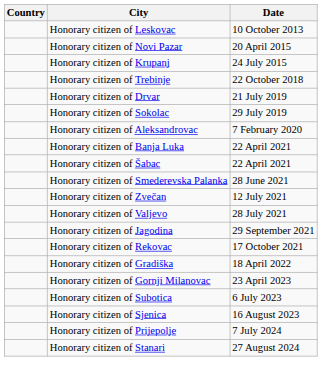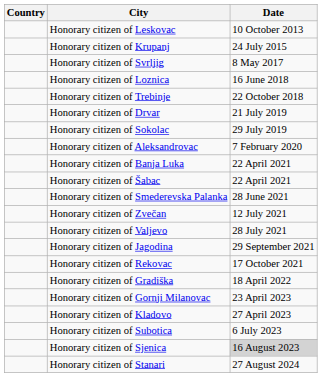 <table class="wikitable mw-collapsible mw-notcollapsed" style="text-align:left;">
 <tr>
 <th>Country</th>
 <th>City</th>
 <th>Date</th>
 </tr>
 <tr>
 <td></td>
 <td>Honorary citizen of <a href='#'>Leskovac</a></td>
 <td>10 October 2013</td>
 </tr>
 <tr>
 <td></td>
-<td>Honorary citizen of <a href='#'>Novi Pazar</a></td>
-<td>20 April 2015</td>
+<td>Honorary citizen of <a href='#'>Krupanj</a></td>
+<td>24 July 2015</td>
 </tr>
 <tr>
 <td></td>
-<td>Honorary citizen of <a href='#'>Krupanj</a></td>
-<td>24 July 2015</td>
+<td>Honorary citizen of <a href='#'>Svrljig</a></td>
+<td>8 May 2017</td>
+</tr>
+<tr>
+<td></td>
+<td>Honorary citizen of <a href='#'>Loznica</a></td>
+<td>16 June 2018</td>
 </tr>
 <tr>
 <td></td>
 <td>Honorary citizen of <a href='#'>Trebinje</a></td>
 <td>22 October 2018</td>
 </tr>
 <tr>
 <td></td>
 <td>Honorary citizen of <a href='#'>Drvar</a></td>
 <td>21 July 2019</td>
 </tr>
 <tr>
 <td></td>
 <td>Honorary citizen of <a href='#'>Sokolac</a></td>
 <td>29 July 2019</td>
 </tr>
 <tr>
 <td></td>
 <td>Honorary citizen of <a href='#'>Aleksandrovac</a></td>
 <td>7 February 2020</td>
 </tr>
 <tr>
 <td></td>
 <td>Honorary citizen of <a href='#'>Banja Luka</a></td>
 <td>22 April 2021</td>
 </tr>
 <tr>
 <td></td>
 <td>Honorary citizen of <a href='#'>Šabac</a></td>
 <td>22 April 2021</td>
 </tr>
 <tr>
 <td></td>
 <td>Honorary citizen of <a href='#'>Smederevska Palanka</a></td>
 <td>28 June 2021</td>
 </tr>
 <tr>
 <td></td>
 <td>Honorary citizen of <a href='#'>Zvečan</a></td>
 <td>12 July 2021</td>
 </tr>
 <tr>
 <td></td>
 <td>Honorary citizen of <a href='#'>Valjevo</a></td>
 <td>28 July 2021</td>
 </tr>
 <tr>
 <td></td>
 <td>Honorary citizen of <a href='#'>Jagodina</a></td>
 <td>29 September 2021</td>
 </tr>
 <tr>
 <td></td>
 <td>Honorary citizen of <a href='#'>Rekovac</a></td>
 <td>17 October 2021</td>
 </tr>
 <tr>
 <td></td>
 <td>Honorary citizen of <a href='#'>Gradiška</a></td>
 <td>18 April 2022</td>
 </tr>
 <tr>
 <td></td>
 <td>Honorary citizen of <a href='#'>Gornji Milanovac</a></td>
 <td>23 April 2023</td>
 </tr>
 <tr>
 <td></td>
+<td>Honorary citizen of <a href='#'>Kladovo</a></td>
+<td>27 April 2023</td>
+</tr>
+<tr>
+<td></td>
 <td>Honorary citizen of <a href='#'>Subotica</a></td>
 <td>6 July 2023</td>
 </tr>
 <tr>
 <td></td>
 <td>Honorary citizen of <a href='#'>Sjenica</a></td>
-<td>16 August 2023</td>
-</tr>
-<tr>
-<td></td>
-<td>Honorary citizen of <a href='#'>Prijepolje</a></td>
-<td>7 July 2024</td>
+<td style="background: lightgrey;">16 August 2023</td>
 </tr>
 <tr>
 <td></td>
 <td>Honorary citizen of <a href='#'>Stanari</a></td>
 <td>27 August 2024</td>
 </tr>
 </table>
